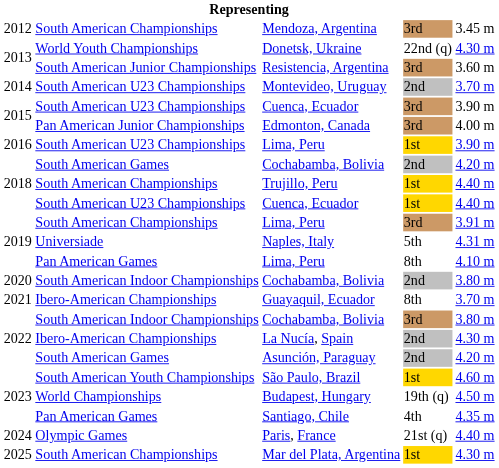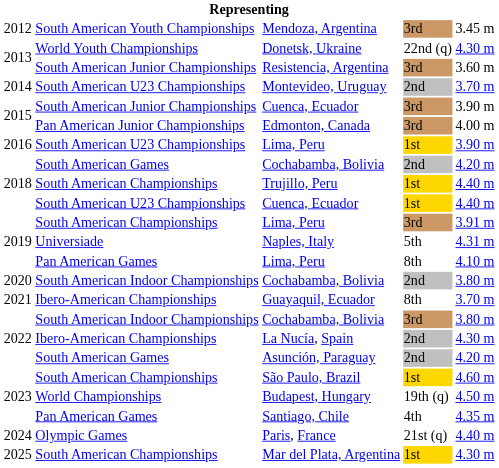 <table>
 <tr>
 <th colspan="5">Representing </th>
 </tr>
 <tr>
 <td>2012</td>
-<td><a href='#'>South American Championships</a></td>
+<td><a href='#'>South American Youth Championships</a></td>
 <td><a href='#'>Mendoza, Argentina</a></td>
 <td bgcolor=cc9966>3rd</td>
 <td>3.45 m</td>
 </tr>
 <tr>
 <td rowspan=2>2013</td>
 <td><a href='#'>World Youth Championships</a></td>
 <td><a href='#'>Donetsk, Ukraine</a></td>
 <td>22nd (q)</td>
 <td><a href='#'>4.30 m</a></td>
 </tr>
 <tr>
 <td><a href='#'>South American Junior Championships</a></td>
 <td><a href='#'>Resistencia, Argentina</a></td>
 <td bgcolor=cc9966>3rd</td>
 <td>3.60 m</td>
 </tr>
 <tr>
 <td>2014</td>
 <td><a href='#'>South American U23 Championships</a></td>
 <td><a href='#'>Montevideo, Uruguay</a></td>
 <td bgcolor=silver>2nd</td>
 <td><a href='#'>3.70 m</a></td>
 </tr>
 <tr>
 <td rowspan=2>2015</td>
-<td><a href='#'>South American U23 Championships</a></td>
+<td><a href='#'>South American Junior Championships</a></td>
 <td><a href='#'>Cuenca, Ecuador</a></td>
 <td bgcolor=cc9966>3rd</td>
 <td>3.90 m</td>
 </tr>
 <tr>
 <td><a href='#'>Pan American Junior Championships</a></td>
 <td><a href='#'>Edmonton, Canada</a></td>
 <td bgcolor=cc9966>3rd</td>
 <td>4.00 m</td>
 </tr>
 <tr>
 <td>2016</td>
 <td><a href='#'>South American U23 Championships</a></td>
 <td><a href='#'>Lima, Peru</a></td>
 <td bgcolor=gold>1st</td>
 <td><a href='#'>3.90 m</a></td>
 </tr>
 <tr>
 <td rowspan=3>2018</td>
 <td><a href='#'>South American Games</a></td>
 <td><a href='#'>Cochabamba, Bolivia</a></td>
 <td bgcolor=silver>2nd</td>
 <td><a href='#'>4.20 m</a></td>
 </tr>
 <tr>
 <td><a href='#'>South American Championships</a></td>
 <td><a href='#'>Trujillo, Peru</a></td>
 <td bgcolor=gold>1st</td>
 <td><a href='#'>4.40 m</a></td>
 </tr>
 <tr>
 <td><a href='#'>South American U23 Championships</a></td>
 <td><a href='#'>Cuenca, Ecuador</a></td>
 <td bgcolor=gold>1st</td>
 <td><a href='#'>4.40 m</a></td>
 </tr>
 <tr>
 <td rowspan=3>2019</td>
 <td><a href='#'>South American Championships</a></td>
 <td><a href='#'>Lima, Peru</a></td>
 <td bgcolor=cc9966>3rd</td>
 <td><a href='#'>3.91 m</a></td>
 </tr>
 <tr>
 <td><a href='#'>Universiade</a></td>
 <td><a href='#'>Naples, Italy</a></td>
 <td>5th</td>
 <td><a href='#'>4.31 m</a></td>
 </tr>
 <tr>
 <td><a href='#'>Pan American Games</a></td>
 <td><a href='#'>Lima, Peru</a></td>
 <td>8th</td>
 <td><a href='#'>4.10 m</a></td>
 </tr>
 <tr>
 <td>2020</td>
 <td><a href='#'>South American Indoor Championships</a></td>
 <td><a href='#'>Cochabamba, Bolivia</a></td>
 <td bgcolor=silver>2nd</td>
 <td><a href='#'>3.80 m</a></td>
 </tr>
 <tr>
 <td>2021</td>
 <td><a href='#'>Ibero-American Championships</a></td>
 <td><a href='#'>Guayaquil, Ecuador</a></td>
 <td>8th</td>
 <td><a href='#'>3.70 m</a></td>
 </tr>
 <tr>
 <td rowspan=3>2022</td>
 <td><a href='#'>South American Indoor Championships</a></td>
 <td><a href='#'>Cochabamba, Bolivia</a></td>
 <td bgcolor=cc9966>3rd</td>
 <td><a href='#'>3.80 m</a></td>
 </tr>
 <tr>
 <td><a href='#'>Ibero-American Championships</a></td>
 <td><a href='#'>La Nucía</a>, <a href='#'>Spain</a></td>
 <td bgcolor=silver>2nd</td>
 <td><a href='#'>4.30 m</a></td>
 </tr>
 <tr>
 <td><a href='#'>South American Games</a></td>
 <td><a href='#'>Asunción, Paraguay</a></td>
 <td bgcolor=silver>2nd</td>
 <td><a href='#'>4.20 m</a></td>
 </tr>
 <tr>
 <td rowspan=3>2023</td>
-<td><a href='#'>South American Youth Championships</a></td>
+<td><a href='#'>South American Championships</a></td>
 <td><a href='#'>São Paulo, Brazil</a></td>
 <td bgcolor=gold>1st</td>
 <td><a href='#'>4.60 m</a></td>
 </tr>
 <tr>
 <td><a href='#'>World Championships</a></td>
 <td><a href='#'>Budapest, Hungary</a></td>
 <td>19th (q)</td>
 <td><a href='#'>4.50 m</a></td>
 </tr>
 <tr>
 <td><a href='#'>Pan American Games</a></td>
 <td><a href='#'>Santiago, Chile</a></td>
 <td>4th</td>
 <td><a href='#'>4.35 m</a></td>
 </tr>
 <tr>
 <td>2024</td>
 <td><a href='#'>Olympic Games</a></td>
 <td><a href='#'>Paris</a>, <a href='#'>France</a></td>
 <td>21st (q)</td>
 <td><a href='#'>4.40 m</a></td>
 </tr>
 <tr>
 <td>2025</td>
 <td><a href='#'>South American Championships</a></td>
 <td><a href='#'>Mar del Plata, Argentina</a></td>
 <td bgcolor=gold>1st</td>
 <td><a href='#'>4.30 m</a></td>
 </tr>
 </table>
